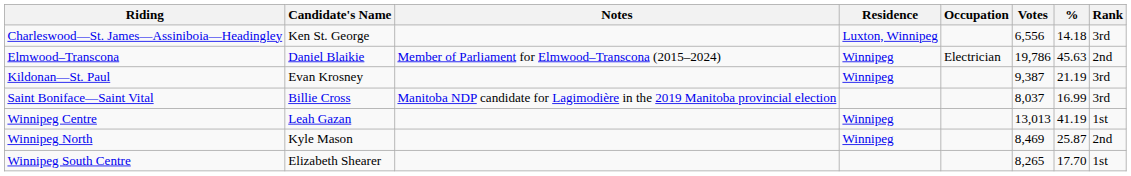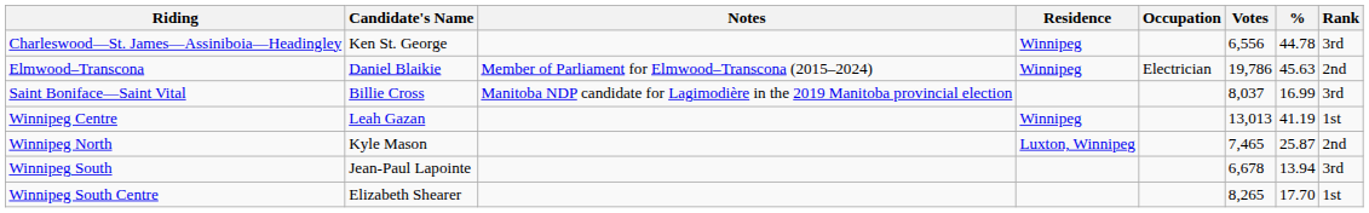 <table class="wikitable sortable">
 <tr>
 <th>Riding<br></th>
 <th>Candidate's Name</th>
 <th>Notes</th>
 <th>Residence</th>
 <th>Occupation</th>
 <th>Votes</th>
 <th>%</th>
 <th>Rank</th>
 </tr>
 <tr>
 <td><a href='#'>Charleswood—St. James—Assiniboia—Headingley</a></td>
 <td>Ken St. George</td>
 <td></td>
-<td><a href='#'>Luxton, Winnipeg</a></td>
+<td><a href='#'>Winnipeg</a></td>
 <td></td>
 <td>6,556</td>
-<td>14.18</td>
+<td>44.78</td>
 <td>3rd</td>
 </tr>
 <tr>
 <td><a href='#'>Elmwood–Transcona</a></td>
 <td><a href='#'>Daniel Blaikie</a></td>
 <td><a href='#'>Member of Parliament</a> for <a href='#'>Elmwood–Transcona</a> (2015–2024)</td>
 <td><a href='#'>Winnipeg</a></td>
 <td>Electrician</td>
 <td>19,786</td>
 <td>45.63</td>
 <td>2nd</td>
-</tr>
-<tr>
-<td><a href='#'>Kildonan—St. Paul</a></td>
-<td>Evan Krosney</td>
-<td></td>
-<td><a href='#'>Winnipeg</a></td>
-<td></td>
-<td>9,387</td>
-<td>21.19</td>
-<td>3rd</td>
 </tr>
 <tr>
 <td><a href='#'>Saint Boniface—Saint Vital</a></td>
 <td><a href='#'>Billie Cross</a></td>
 <td><a href='#'>Manitoba NDP</a> candidate for <a href='#'>Lagimodière</a> in the <a href='#'>2019 Manitoba provincial election</a></td>
 <td></td>
 <td></td>
 <td>8,037</td>
 <td>16.99</td>
 <td>3rd</td>
 </tr>
 <tr>
 <td><a href='#'>Winnipeg Centre</a></td>
 <td><a href='#'>Leah Gazan</a></td>
 <td></td>
 <td><a href='#'>Winnipeg</a></td>
 <td></td>
 <td>13,013</td>
 <td>41.19</td>
 <td>1st</td>
 </tr>
 <tr>
 <td><a href='#'>Winnipeg North</a></td>
 <td>Kyle Mason</td>
 <td></td>
-<td><a href='#'>Winnipeg</a></td>
+<td><a href='#'>Luxton, Winnipeg</a></td>
 <td></td>
-<td>8,469</td>
+<td>7,465</td>
 <td>25.87</td>
 <td>2nd</td>
+</tr>
+<tr>
+<td><a href='#'>Winnipeg South</a></td>
+<td>Jean-Paul Lapointe</td>
+<td></td>
+<td></td>
+<td></td>
+<td>6,678</td>
+<td>13.94</td>
+<td>3rd</td>
 </tr>
 <tr>
 <td><a href='#'>Winnipeg South Centre</a></td>
 <td>Elizabeth Shearer</td>
 <td></td>
 <td></td>
 <td></td>
 <td>8,265</td>
 <td>17.70</td>
 <td>1st</td>
 </tr>
 </table>
